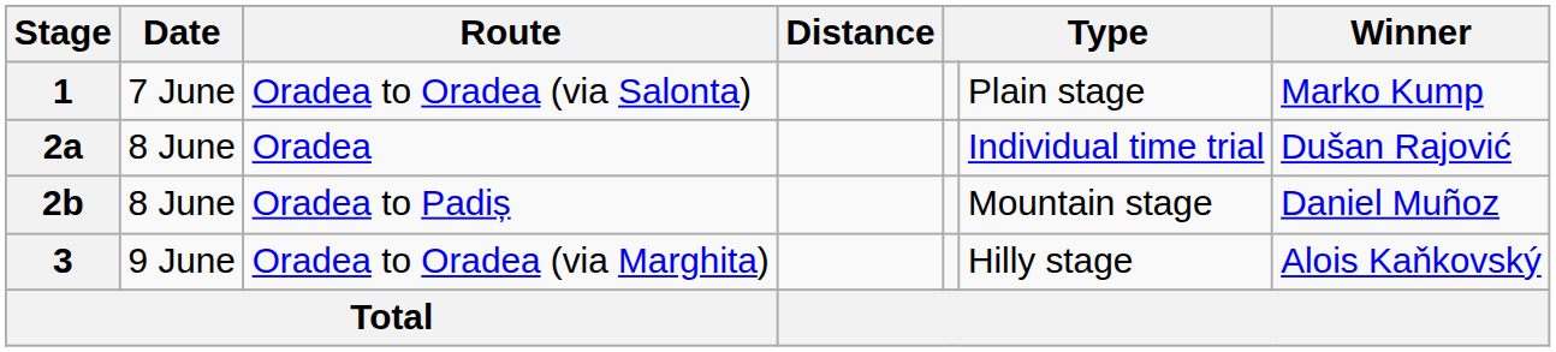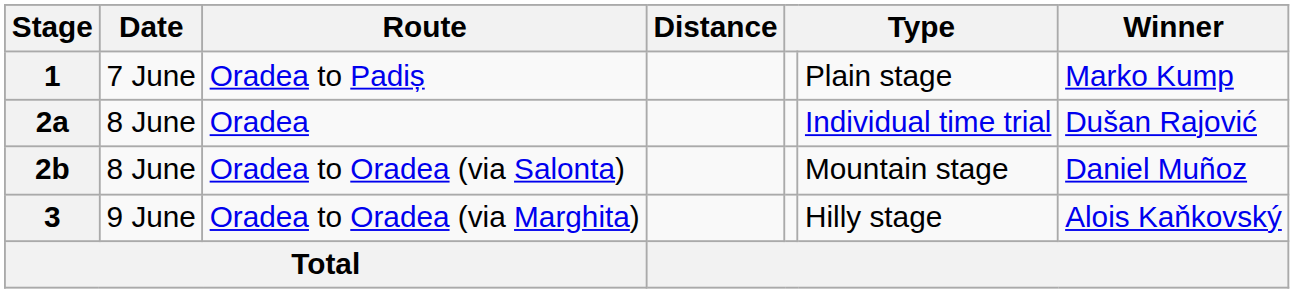 <table class="wikitable">
 <tr>
 <th scope="col">Stage</th>
 <th scope="col">Date</th>
 <th scope="col">Route</th>
 <th scope="col">Distance</th>
 <th scope="col" colspan="2">Type</th>
 <th scope="col">Winner</th>
 </tr>
 <tr>
 <th scope="col">1</th>
 <td style="text-align:right;">7 June</td>
-<td><a href='#'>Oradea</a> to <a href='#'>Oradea</a> (via <a href='#'>Salonta</a>)</td>
+<td><a href='#'>Oradea</a> to <a href='#'>Padiș</a></td>
 <td></td>
 <td></td>
 <td>Plain stage</td>
 <td> <a href='#'>Marko Kump</a></td>
 </tr>
 <tr>
 <th scope="col">2a</th>
 <td style="text-align:right;">8 June</td>
 <td><a href='#'>Oradea</a></td>
 <td></td>
 <td></td>
 <td><a href='#'>Individual time trial</a></td>
 <td> <a href='#'>Dušan Rajović</a></td>
 </tr>
 <tr>
 <th scope="col">2b</th>
 <td style="text-align:right;">8 June</td>
-<td><a href='#'>Oradea</a> to <a href='#'>Padiș</a></td>
+<td><a href='#'>Oradea</a> to <a href='#'>Oradea</a> (via <a href='#'>Salonta</a>)</td>
 <td></td>
 <td></td>
 <td>Mountain stage</td>
 <td> <a href='#'>Daniel Muñoz</a></td>
 </tr>
 <tr>
 <th scope="col">3</th>
 <td style="text-align:right";>9 June</td>
 <td><a href='#'>Oradea</a> to <a href='#'>Oradea</a> (via <a href='#'>Marghita</a>)</td>
 <td></td>
 <td></td>
 <td>Hilly stage</td>
 <td> <a href='#'>Alois Kaňkovský</a></td>
 </tr>
 <tr>
 <th colspan=3>Total</th>
 <th colspan=5></th>
 </tr>
 </table>
